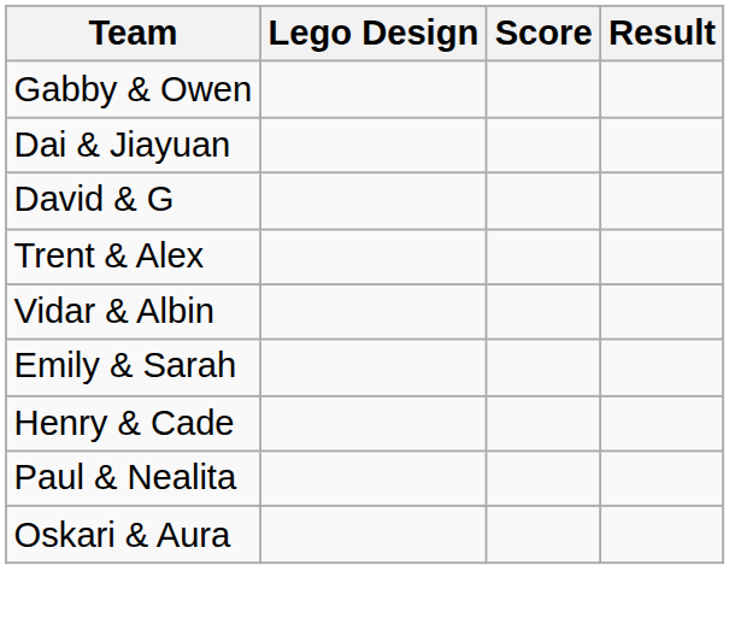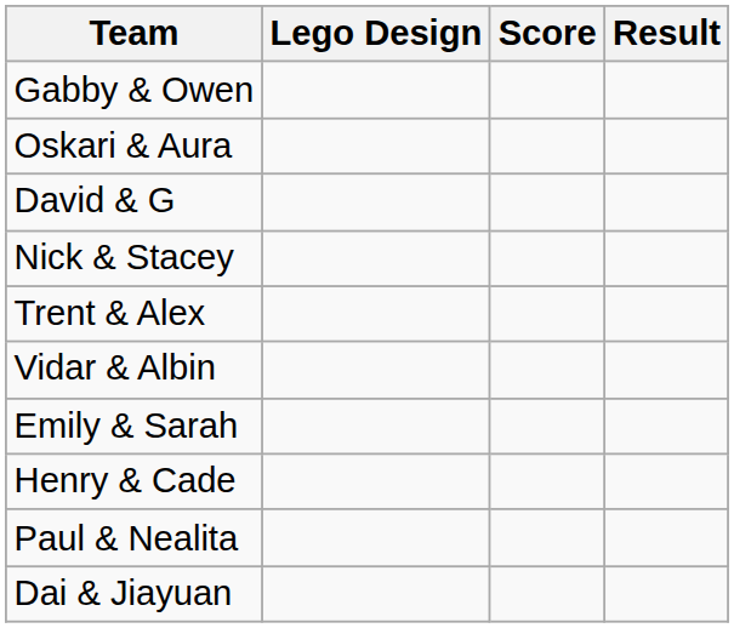 <table class="wikitable">
 <tr>
 <th>Team</th>
 <th>Lego Design</th>
 <th>Score</th>
 <th>Result</th>
 </tr>
 <tr>
 <td>Gabby & Owen</td>
 <td></td>
 <td></td>
 <td></td>
 </tr>
 <tr>
-<td>Dai & Jiayuan</td>
+<td>Oskari & Aura</td>
 <td></td>
 <td></td>
 <td></td>
 </tr>
 <tr>
 <td>David & G</td>
+<td></td>
+<td></td>
+<td></td>
+</tr>
+<tr>
+<td>Nick & Stacey</td>
 <td></td>
 <td></td>
 <td></td>
 </tr>
 <tr>
 <td>Trent & Alex</td>
 <td></td>
 <td></td>
 <td></td>
 </tr>
 <tr>
 <td>Vidar & Albin</td>
 <td></td>
 <td></td>
 <td></td>
 </tr>
 <tr>
 <td>Emily & Sarah</td>
 <td></td>
 <td></td>
 <td></td>
 </tr>
 <tr>
 <td>Henry & Cade</td>
 <td></td>
 <td></td>
 <td></td>
 </tr>
 <tr>
 <td>Paul & Nealita</td>
 <td></td>
 <td></td>
 <td></td>
 </tr>
 <tr>
-<td>Oskari & Aura</td>
+<td>Dai & Jiayuan</td>
 <td></td>
 <td></td>
 <td></td>
 </tr>
 </table>
